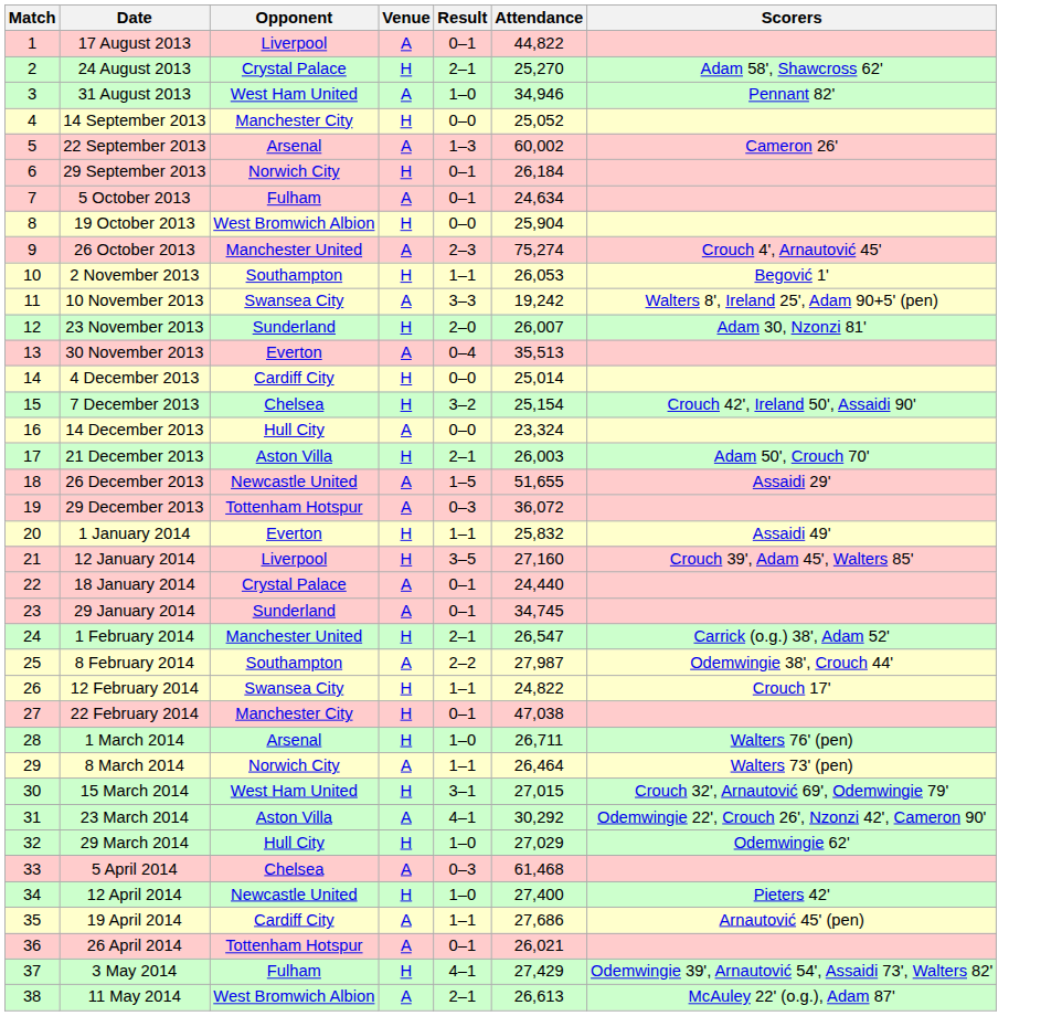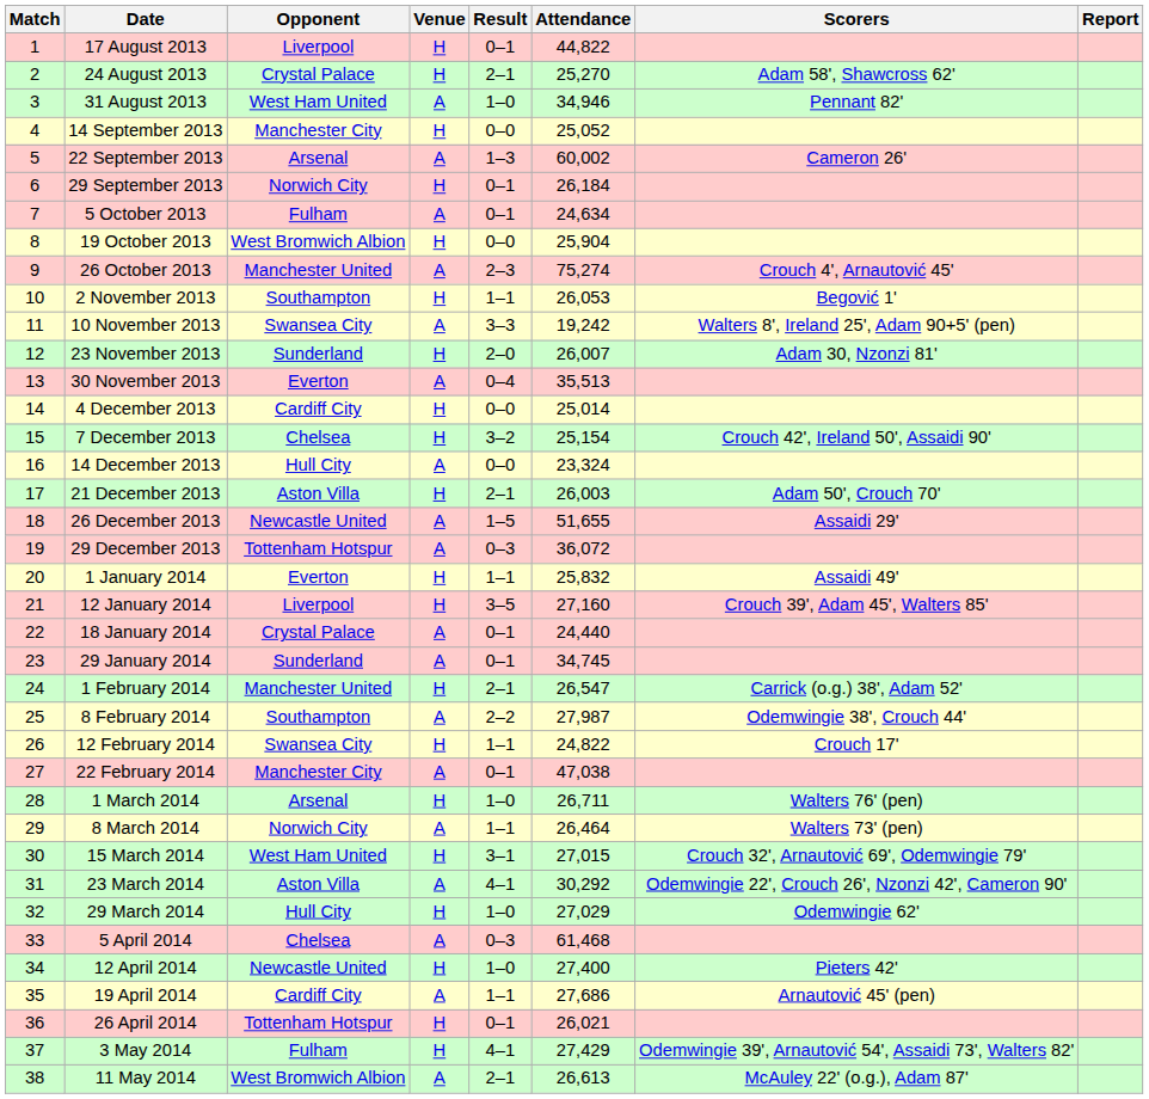 <table class="wikitable" style="font-size:100%; text-align:center">
 <tr>
 <th>Match</th>
 <th>Date</th>
 <th>Opponent</th>
 <th>Venue</th>
 <th>Result</th>
 <th>Attendance</th>
 <th>Scorers</th>
+<th>Report</th>
 </tr>
 <tr style="background: #FFCCCC;">
 <td>1</td>
 <td>17 August 2013</td>
 <td><a href='#'>Liverpool</a></td>
-<td><a href='#'>A</a></td>
+<td><a href='#'>H</a></td>
 <td>0–1</td>
 <td>44,822</td>
+<td></td>
 <td></td>
 </tr>
 <tr style="background: #CCFFCC;">
 <td>2</td>
 <td>24 August 2013</td>
 <td><a href='#'>Crystal Palace</a></td>
 <td><a href='#'>H</a></td>
 <td>2–1</td>
 <td>25,270</td>
 <td><a href='#'>Adam</a> 58', <a href='#'>Shawcross</a> 62'</td>
+<td></td>
 </tr>
 <tr style="background: #CCFFCC;">
 <td>3</td>
 <td>31 August 2013</td>
 <td><a href='#'>West Ham United</a></td>
 <td><a href='#'>A</a></td>
 <td>1–0</td>
 <td>34,946</td>
 <td><a href='#'>Pennant</a> 82'</td>
+<td></td>
 </tr>
 <tr style="background: #FFFFCC;">
 <td>4</td>
 <td>14 September 2013</td>
 <td><a href='#'>Manchester City</a></td>
 <td><a href='#'>H</a></td>
 <td>0–0</td>
 <td>25,052</td>
+<td></td>
 <td></td>
 </tr>
 <tr style="background: #FFCCCC;">
 <td>5</td>
 <td>22 September 2013</td>
 <td><a href='#'>Arsenal</a></td>
 <td><a href='#'>A</a></td>
 <td>1–3</td>
 <td>60,002</td>
 <td><a href='#'>Cameron</a> 26'</td>
+<td></td>
 </tr>
 <tr style="background: #FFCCCC;">
 <td>6</td>
 <td>29 September 2013</td>
 <td><a href='#'>Norwich City</a></td>
 <td><a href='#'>H</a></td>
 <td>0–1</td>
 <td>26,184</td>
+<td></td>
 <td></td>
 </tr>
 <tr style="background: #FFCCCC;">
 <td>7</td>
 <td>5 October 2013</td>
 <td><a href='#'>Fulham</a></td>
 <td><a href='#'>A</a></td>
 <td>0–1</td>
 <td>24,634</td>
 <td></td>
+<td></td>
 </tr>
 <tr style="background: #FFFFCC;">
 <td>8</td>
 <td>19 October 2013</td>
 <td><a href='#'>West Bromwich Albion</a></td>
 <td><a href='#'>H</a></td>
 <td>0–0</td>
 <td>25,904</td>
+<td></td>
 <td></td>
 </tr>
 <tr style="background: #FFCCCC;">
 <td>9</td>
 <td>26 October 2013</td>
 <td><a href='#'>Manchester United</a></td>
 <td><a href='#'>A</a></td>
 <td>2–3</td>
 <td>75,274</td>
 <td><a href='#'>Crouch</a> 4', <a href='#'>Arnautović</a> 45'</td>
+<td></td>
 </tr>
 <tr style="background: #FFFFCC;">
 <td>10</td>
 <td>2 November 2013</td>
 <td><a href='#'>Southampton</a></td>
 <td><a href='#'>H</a></td>
 <td>1–1</td>
 <td>26,053</td>
 <td><a href='#'>Begović</a> 1'</td>
+<td></td>
 </tr>
 <tr style="background: #FFFFCC;">
 <td>11</td>
 <td>10 November 2013</td>
 <td><a href='#'>Swansea City</a></td>
 <td><a href='#'>A</a></td>
 <td>3–3</td>
 <td>19,242</td>
 <td><a href='#'>Walters</a> 8', <a href='#'>Ireland</a> 25', <a href='#'>Adam</a> 90+5' (pen)</td>
+<td></td>
 </tr>
 <tr style="background: #CCFFCC;">
 <td>12</td>
 <td>23 November 2013</td>
 <td><a href='#'>Sunderland</a></td>
 <td><a href='#'>H</a></td>
 <td>2–0</td>
 <td>26,007</td>
 <td><a href='#'>Adam</a> 30, <a href='#'>Nzonzi</a> 81'</td>
+<td></td>
 </tr>
 <tr style="background: #FFCCCC;">
 <td>13</td>
 <td>30 November 2013</td>
 <td><a href='#'>Everton</a></td>
 <td><a href='#'>A</a></td>
 <td>0–4</td>
 <td>35,513</td>
+<td></td>
 <td></td>
 </tr>
 <tr style="background: #FFFFCC;">
 <td>14</td>
 <td>4 December 2013</td>
 <td><a href='#'>Cardiff City</a></td>
 <td><a href='#'>H</a></td>
 <td>0–0</td>
 <td>25,014</td>
 <td></td>
+<td></td>
 </tr>
 <tr style="background: #CCFFCC;">
 <td>15</td>
 <td>7 December 2013</td>
 <td><a href='#'>Chelsea</a></td>
 <td><a href='#'>H</a></td>
 <td>3–2</td>
 <td>25,154</td>
 <td><a href='#'>Crouch</a> 42', <a href='#'>Ireland</a> 50', <a href='#'>Assaidi</a> 90'</td>
+<td></td>
 </tr>
 <tr style="background: #FFFFCC;">
 <td>16</td>
 <td>14 December 2013</td>
 <td><a href='#'>Hull City</a></td>
 <td><a href='#'>A</a></td>
 <td>0–0</td>
 <td>23,324</td>
+<td></td>
 <td></td>
 </tr>
 <tr style="background: #CCFFCC;">
 <td>17</td>
 <td>21 December 2013</td>
 <td><a href='#'>Aston Villa</a></td>
 <td><a href='#'>H</a></td>
 <td>2–1</td>
 <td>26,003</td>
 <td><a href='#'>Adam</a> 50', <a href='#'>Crouch</a> 70'</td>
+<td></td>
 </tr>
 <tr style="background: #FFCCCC;">
 <td>18</td>
 <td>26 December 2013</td>
 <td><a href='#'>Newcastle United</a></td>
 <td><a href='#'>A</a></td>
 <td>1–5</td>
 <td>51,655</td>
 <td><a href='#'>Assaidi</a> 29'</td>
+<td></td>
 </tr>
 <tr style="background: #FFCCCC;">
 <td>19</td>
 <td>29 December 2013</td>
 <td><a href='#'>Tottenham Hotspur</a></td>
 <td><a href='#'>A</a></td>
 <td>0–3</td>
 <td>36,072</td>
+<td></td>
 <td></td>
 </tr>
 <tr style="background: #FFFFCC;">
 <td>20</td>
 <td>1 January 2014</td>
 <td><a href='#'>Everton</a></td>
 <td><a href='#'>H</a></td>
 <td>1–1</td>
 <td>25,832</td>
 <td><a href='#'>Assaidi</a> 49'</td>
+<td></td>
 </tr>
 <tr style="background: #FFCCCC;">
 <td>21</td>
 <td>12 January 2014</td>
 <td><a href='#'>Liverpool</a></td>
 <td><a href='#'>H</a></td>
 <td>3–5</td>
 <td>27,160</td>
 <td><a href='#'>Crouch</a> 39', <a href='#'>Adam</a> 45', <a href='#'>Walters</a> 85'</td>
+<td></td>
 </tr>
 <tr style="background: #FFCCCC;">
 <td>22</td>
 <td>18 January 2014</td>
 <td><a href='#'>Crystal Palace</a></td>
 <td><a href='#'>A</a></td>
 <td>0–1</td>
 <td>24,440</td>
+<td></td>
 <td></td>
 </tr>
 <tr style="background: #FFCCCC;">
 <td>23</td>
 <td>29 January 2014</td>
 <td><a href='#'>Sunderland</a></td>
 <td><a href='#'>A</a></td>
 <td>0–1</td>
 <td>34,745</td>
 <td></td>
+<td></td>
 </tr>
 <tr style="background: #CCFFCC;">
 <td>24</td>
 <td>1 February 2014</td>
 <td><a href='#'>Manchester United</a></td>
 <td><a href='#'>H</a></td>
 <td>2–1</td>
 <td>26,547</td>
 <td><a href='#'>Carrick</a> (o.g.) 38', <a href='#'>Adam</a> 52'</td>
+<td></td>
 </tr>
 <tr style="background: #FFFFCC;">
 <td>25</td>
 <td>8 February 2014</td>
 <td><a href='#'>Southampton</a></td>
 <td><a href='#'>A</a></td>
 <td>2–2</td>
 <td>27,987</td>
 <td><a href='#'>Odemwingie</a> 38', <a href='#'>Crouch</a> 44'</td>
+<td></td>
 </tr>
 <tr style="background: #FFFFCC;">
 <td>26</td>
 <td>12 February 2014</td>
 <td><a href='#'>Swansea City</a></td>
 <td><a href='#'>H</a></td>
 <td>1–1</td>
 <td>24,822</td>
 <td><a href='#'>Crouch</a> 17'</td>
+<td></td>
 </tr>
 <tr style="background: #FFCCCC;">
 <td>27</td>
 <td>22 February 2014</td>
 <td><a href='#'>Manchester City</a></td>
-<td><a href='#'>H</a></td>
+<td><a href='#'>A</a></td>
 <td>0–1</td>
 <td>47,038</td>
+<td></td>
 <td></td>
 </tr>
 <tr style="background: #CCFFCC;">
 <td>28</td>
 <td>1 March 2014</td>
 <td><a href='#'>Arsenal</a></td>
 <td><a href='#'>H</a></td>
 <td>1–0</td>
 <td>26,711</td>
 <td><a href='#'>Walters</a> 76' (pen)</td>
+<td></td>
 </tr>
 <tr style="background: #FFFFCC;">
 <td>29</td>
 <td>8 March 2014</td>
 <td><a href='#'>Norwich City</a></td>
 <td><a href='#'>A</a></td>
 <td>1–1</td>
 <td>26,464</td>
 <td><a href='#'>Walters</a> 73' (pen)</td>
+<td></td>
 </tr>
 <tr style="background: #CCFFCC;">
 <td>30</td>
 <td>15 March 2014</td>
 <td><a href='#'>West Ham United</a></td>
 <td><a href='#'>H</a></td>
 <td>3–1</td>
 <td>27,015</td>
 <td><a href='#'>Crouch</a> 32', <a href='#'>Arnautović</a> 69', <a href='#'>Odemwingie</a> 79'</td>
+<td></td>
 </tr>
 <tr style="background: #CCFFCC;">
 <td>31</td>
 <td>23 March 2014</td>
 <td><a href='#'>Aston Villa</a></td>
 <td><a href='#'>A</a></td>
 <td>4–1</td>
 <td>30,292</td>
 <td><a href='#'>Odemwingie</a> 22', <a href='#'>Crouch</a> 26', <a href='#'>Nzonzi</a> 42', <a href='#'>Cameron</a> 90'</td>
+<td></td>
 </tr>
 <tr style="background: #CCFFCC;">
 <td>32</td>
 <td>29 March 2014</td>
 <td><a href='#'>Hull City</a></td>
 <td><a href='#'>H</a></td>
 <td>1–0</td>
 <td>27,029</td>
 <td><a href='#'>Odemwingie</a> 62'</td>
+<td></td>
 </tr>
 <tr style="background: #FFCCCC;">
 <td>33</td>
 <td>5 April 2014</td>
 <td><a href='#'>Chelsea</a></td>
 <td><a href='#'>A</a></td>
 <td>0–3</td>
 <td>61,468</td>
+<td></td>
 <td></td>
 </tr>
 <tr style="background: #CCFFCC;">
 <td>34</td>
 <td>12 April 2014</td>
 <td><a href='#'>Newcastle United</a></td>
 <td><a href='#'>H</a></td>
 <td>1–0</td>
 <td>27,400</td>
 <td><a href='#'>Pieters</a> 42'</td>
+<td></td>
 </tr>
 <tr style="background: #FFFFCC;">
 <td>35</td>
 <td>19 April 2014</td>
 <td><a href='#'>Cardiff City</a></td>
 <td><a href='#'>A</a></td>
 <td>1–1</td>
 <td>27,686</td>
 <td><a href='#'>Arnautović</a> 45' (pen)</td>
+<td></td>
 </tr>
 <tr style="background: #FFCCCC;">
 <td>36</td>
 <td>26 April 2014</td>
 <td><a href='#'>Tottenham Hotspur</a></td>
-<td><a href='#'>A</a></td>
+<td><a href='#'>H</a></td>
 <td>0–1</td>
 <td>26,021</td>
+<td></td>
 <td></td>
 </tr>
 <tr style="background: #CCFFCC;">
 <td>37</td>
 <td>3 May 2014</td>
 <td><a href='#'>Fulham</a></td>
 <td><a href='#'>H</a></td>
 <td>4–1</td>
 <td>27,429</td>
 <td><a href='#'>Odemwingie</a> 39', <a href='#'>Arnautović</a> 54', <a href='#'>Assaidi</a> 73', <a href='#'>Walters</a> 82'</td>
+<td></td>
 </tr>
 <tr style="background: #CCFFCC;">
 <td>38</td>
 <td>11 May 2014</td>
 <td><a href='#'>West Bromwich Albion</a></td>
 <td><a href='#'>A</a></td>
 <td>2–1</td>
 <td>26,613</td>
 <td><a href='#'>McAuley</a> 22' (o.g.), <a href='#'>Adam</a> 87'</td>
+<td></td>
 </tr>
 </table>
